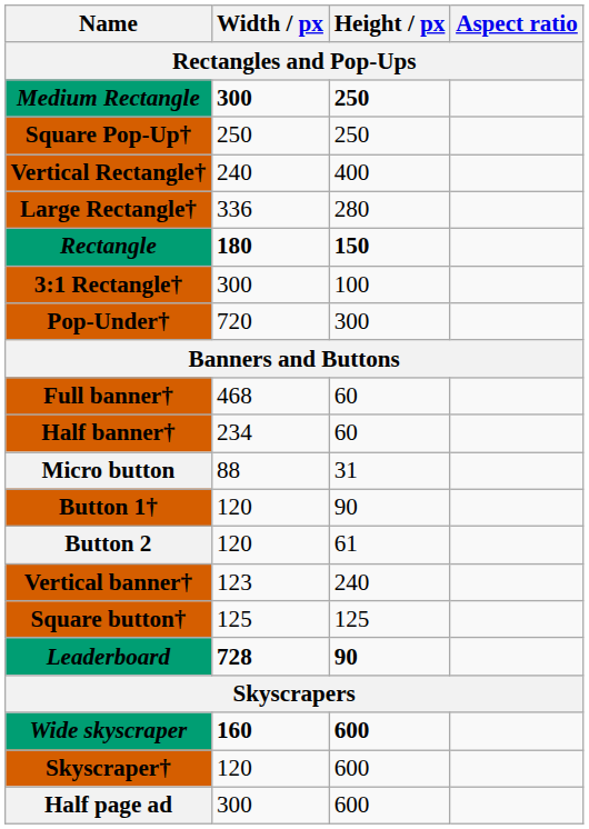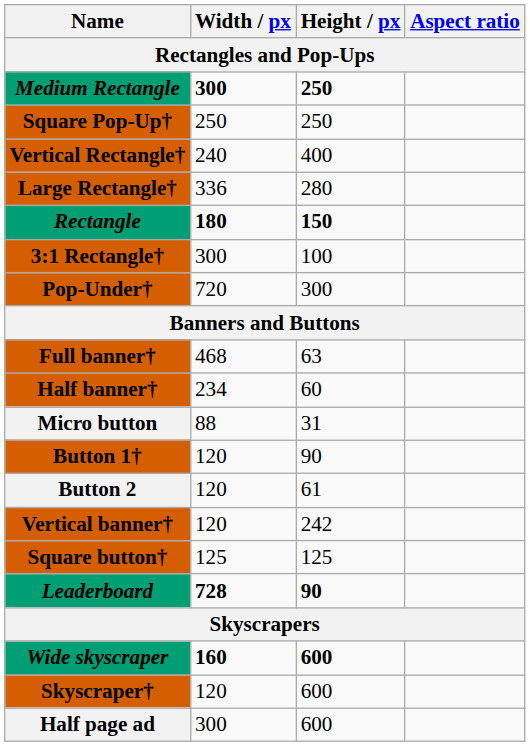 <table class="wikitable">
 <tr>
 <th>Name</th>
 <th>Width / <a href='#'>px</a></th>
 <th>Height / <a href='#'>px</a></th>
 <th><a href='#'>Aspect ratio</a></th>
 </tr>
 <tr>
 <th colspan="4" scope="rowgroup">Rectangles and Pop-Ups</th>
 </tr>
 <tr>
 <th scope="row" style="background:#009e73;"><em>Medium Rectangle</em></th>
 <td><strong>300</strong></td>
 <td><strong>250</strong></td>
 <td><strong></strong></td>
 </tr>
 <tr>
 <th scope="row" style="background:#d55e00;">Square Pop-Up†</th>
 <td>250</td>
 <td>250</td>
 <td></td>
 </tr>
 <tr>
 <th scope="row" style="background:#d55e00;">Vertical Rectangle†</th>
 <td>240</td>
 <td>400</td>
 <td></td>
 </tr>
 <tr>
 <th scope="row" style="background:#d55e00;">Large Rectangle†</th>
 <td>336</td>
 <td>280</td>
 <td></td>
 </tr>
 <tr>
 <th scope="row" style="background:#009e73;"><em>Rectangle</em></th>
 <td><strong>180</strong></td>
 <td><strong>150</strong></td>
 <td><strong></strong></td>
 </tr>
 <tr>
 <th scope="row" style="background:#d55e00;">3:1 Rectangle†</th>
 <td>300</td>
 <td>100</td>
 <td></td>
 </tr>
 <tr>
 <th scope="row" style="background:#d55e00;">Pop-Under†</th>
 <td>720</td>
 <td>300</td>
 <td></td>
 </tr>
 <tr>
 <th colspan="4" scope="rowgroup">Banners and Buttons</th>
 </tr>
 <tr>
 <th scope="row" style="background:#d55e00;">Full banner†</th>
 <td>468</td>
-<td>60</td>
+<td>63</td>
 <td></td>
 </tr>
 <tr>
 <th scope="row" style="background:#d55e00;">Half banner†</th>
 <td>234</td>
 <td>60</td>
 <td></td>
 </tr>
 <tr>
 <th scope="row">Micro button</th>
 <td>88</td>
 <td>31</td>
 <td></td>
 </tr>
 <tr>
 <th scope="row" style="background:#d55e00;">Button 1†</th>
 <td>120</td>
 <td>90</td>
 <td></td>
 </tr>
 <tr>
 <th scope="row">Button 2</th>
 <td>120</td>
 <td>61</td>
 <td></td>
 </tr>
 <tr>
 <th scope="row" style="background:#d55e00;">Vertical banner†</th>
-<td>123</td>
-<td>240</td>
+<td>120</td>
+<td>242</td>
 <td></td>
 </tr>
 <tr>
 <th scope="row" style="background:#d55e00;">Square button†</th>
 <td>125</td>
 <td>125</td>
 <td></td>
 </tr>
 <tr>
 <th scope="row" style="background:#009e73;"><em>Leaderboard</em></th>
 <td><strong>728</strong></td>
 <td><strong>90</strong></td>
 <td><strong></strong></td>
 </tr>
 <tr>
 <th colspan="4" scope="rowgroup">Skyscrapers</th>
 </tr>
 <tr>
 <th scope="row" style="background:#009e73;"><em>Wide skyscraper</em></th>
 <td><strong>160</strong></td>
 <td><strong>600</strong></td>
 <td><strong></strong></td>
 </tr>
 <tr>
 <th scope="row" style="background:#d55e00;">Skyscraper†</th>
 <td>120</td>
 <td>600</td>
 <td></td>
 </tr>
 <tr>
 <th scope="row">Half page ad</th>
 <td>300</td>
 <td>600</td>
 <td></td>
 </tr>
 </table>
